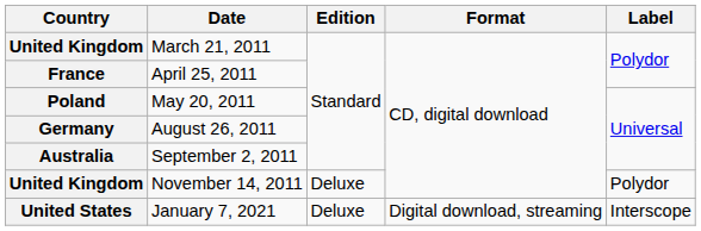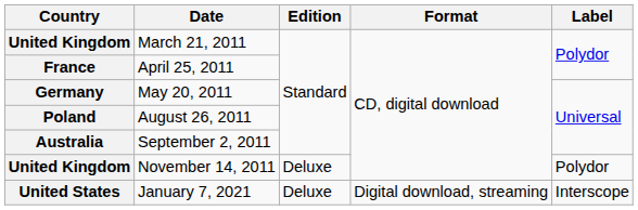 <table class="wikitable plainrowheaders">
 <tr>
 <th scope="col">Country</th>
 <th scope="col">Date</th>
 <th scope="col">Edition</th>
 <th scope="col">Format</th>
 <th scope="col">Label</th>
 </tr>
 <tr>
 <th scope="row">United Kingdom</th>
 <td>March 21, 2011</td>
 <td rowspan="5">Standard</td>
 <td rowspan="6">CD, digital download</td>
 <td rowspan="2"><a href='#'>Polydor</a></td>
 </tr>
 <tr>
 <th scope="row">France</th>
 <td>April 25, 2011</td>
 </tr>
 <tr>
-<th scope="row">Poland</th>
+<th scope="row">Germany</th>
 <td>May 20, 2011</td>
 <td rowspan="3"><a href='#'>Universal</a></td>
 </tr>
 <tr>
-<th scope="row">Germany</th>
+<th scope="row">Poland</th>
 <td>August 26, 2011</td>
 </tr>
 <tr>
 <th scope="row">Australia</th>
 <td>September 2, 2011</td>
 </tr>
 <tr>
 <th scope="row">United Kingdom</th>
 <td>November 14, 2011</td>
 <td>Deluxe</td>
 <td>Polydor</td>
 </tr>
 <tr>
 <th scope="row">United States</th>
 <td>January 7, 2021</td>
 <td>Deluxe</td>
 <td>Digital download, streaming</td>
 <td>Interscope</td>
 </tr>
 </table>
